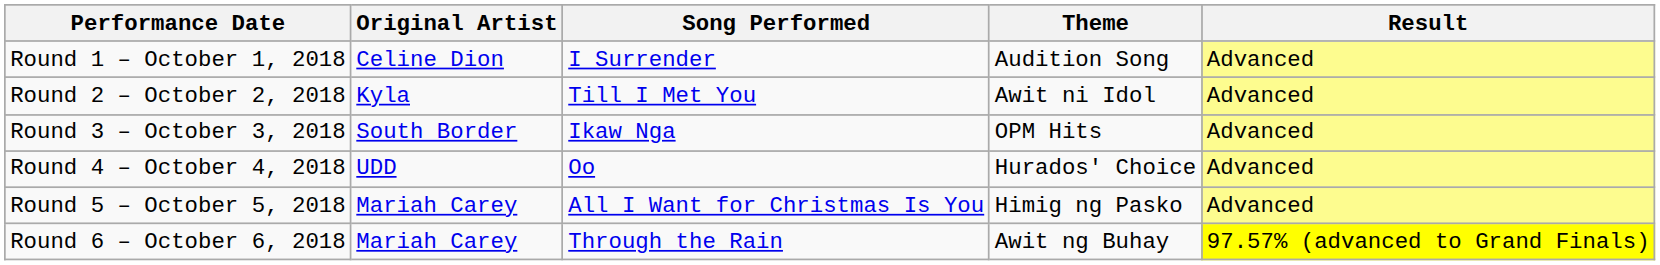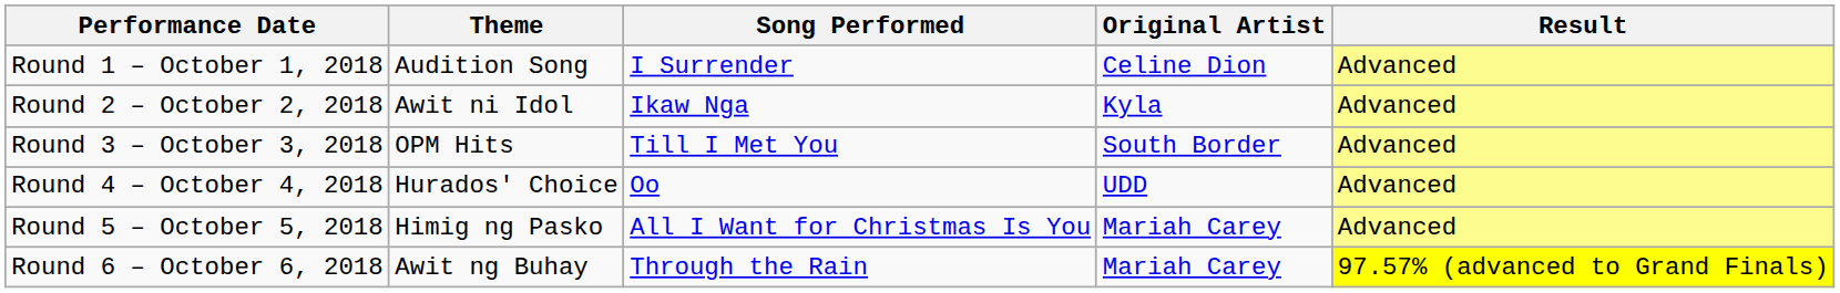 <table class="wikitable sortable">
 <tr>
 <th>Performance Date</th>
+<th>Theme</th>
+<th>Song Performed</th>
 <th>Original Artist</th>
-<th>Song Performed</th>
-<th>Theme</th>
 <th>Result</th>
 </tr>
 <tr>
 <td>Round 1 – October 1, 2018</td>
+<td>Audition Song</td>
+<td><a href='#'>I Surrender</a></td>
 <td><a href='#'>Celine Dion</a></td>
-<td><a href='#'>I Surrender</a></td>
-<td>Audition Song</td>
 <td style="background-color:#FDFC8F">Advanced</td>
 </tr>
 <tr>
 <td>Round 2 – October 2, 2018</td>
+<td>Awit ni Idol</td>
+<td><a href='#'>Ikaw Nga</a></td>
 <td><a href='#'>Kyla</a></td>
-<td><a href='#'>Till I Met You</a></td>
-<td>Awit ni Idol</td>
 <td style="background-color:#FDFC8F">Advanced</td>
 </tr>
 <tr>
 <td>Round 3 – October 3, 2018</td>
+<td>OPM Hits</td>
+<td><a href='#'>Till I Met You</a></td>
 <td><a href='#'>South Border</a></td>
-<td><a href='#'>Ikaw Nga</a></td>
-<td>OPM Hits</td>
 <td style="background-color:#FDFC8F">Advanced</td>
 </tr>
 <tr>
 <td>Round 4 – October 4, 2018</td>
+<td>Hurados' Choice</td>
+<td><a href='#'>Oo</a></td>
 <td><a href='#'>UDD</a></td>
-<td><a href='#'>Oo</a></td>
-<td>Hurados' Choice</td>
 <td style="background-color:#FDFC8F">Advanced</td>
 </tr>
 <tr>
 <td>Round 5 – October 5, 2018</td>
+<td>Himig ng Pasko</td>
+<td><a href='#'>All I Want for Christmas Is You</a></td>
 <td><a href='#'>Mariah Carey</a></td>
-<td><a href='#'>All I Want for Christmas Is You</a></td>
-<td>Himig ng Pasko</td>
 <td style="background-color:#FDFC8F">Advanced</td>
 </tr>
 <tr>
 <td>Round 6 – October 6, 2018</td>
+<td>Awit ng Buhay</td>
+<td><a href='#'>Through the Rain</a></td>
 <td><a href='#'>Mariah Carey</a></td>
-<td><a href='#'>Through the Rain</a></td>
-<td>Awit ng Buhay</td>
 <td style="background-color:yellow">97.57% (advanced to Grand Finals)</td>
 </tr>
 </table>
